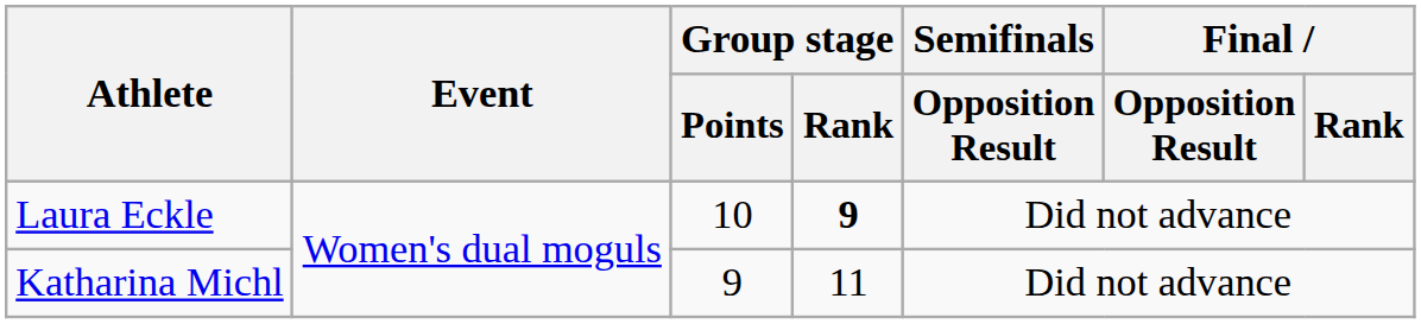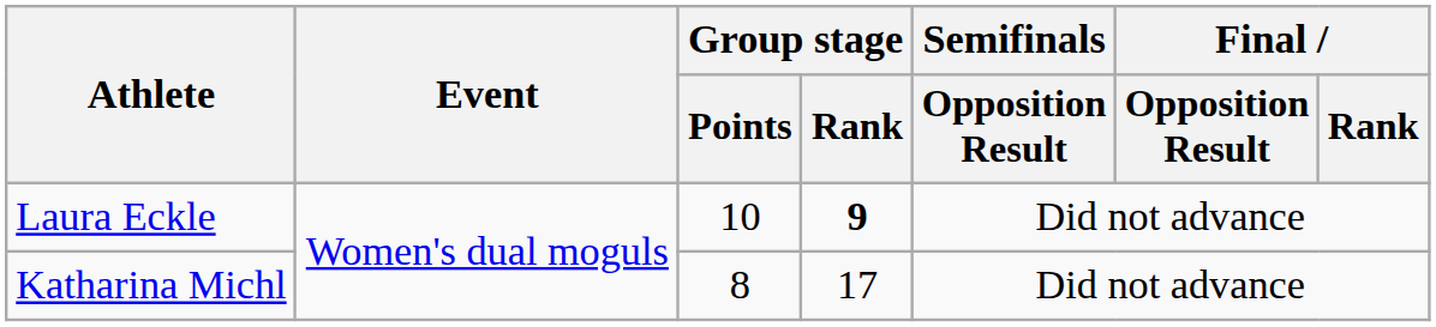 <table class="wikitable" style="font-size:90%">
 <tr>
 <th rowspan="2">Athlete</th>
 <th rowspan="2">Event</th>
 <th colspan=2>Group stage</th>
 <th>Semifinals</th>
 <th colspan=2>Final / </th>
 </tr>
 <tr style="font-size:95%">
 <th>Points</th>
 <th>Rank</th>
 <th>Opposition<br>Result</th>
 <th>Opposition<br>Result</th>
 <th>Rank</th>
 </tr>
 <tr align=center>
 <td align=left><a href='#'>Laura Eckle</a></td>
 <td align=left rowspan=2><a href='#'>Women's dual moguls</a></td>
 <td>10</td>
 <td><strong>9</strong></td>
 <td colspan=3>Did not advance</td>
 </tr>
 <tr align=center>
 <td align=left><a href='#'>Katharina Michl</a></td>
-<td>9</td>
-<td>11</td>
+<td>8</td>
+<td>17</td>
 <td colspan=3>Did not advance</td>
 </tr>
 </table>
